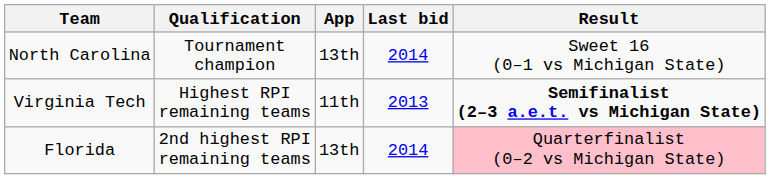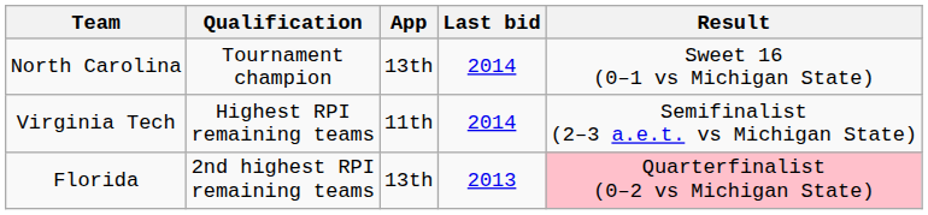 <table class="wikitable sortable" style="text-align:center">
 <tr>
 <th>Team</th>
 <th>Qualification</th>
 <th>App</th>
 <th>Last bid</th>
 <th>Result</th>
 </tr>
 <tr>
 <td>North Carolina</td>
 <td>Tournament<br>champion</td>
 <td>13th</td>
 <td><a href='#'>2014</a></td>
 <td>Sweet 16<br>(0–1 vs Michigan State)</td>
 </tr>
 <tr>
 <td>Virginia Tech</td>
 <td>Highest RPI<br>remaining teams</td>
 <td>11th</td>
-<td><a href='#'>2013</a></td>
-<td><strong>Semifinalist<br>(2–3 <a href='#'>a.e.t.</a> vs Michigan State)</strong></td>
+<td><a href='#'>2014</a></td>
+<td>Semifinalist<br>(2–3 <a href='#'>a.e.t.</a> vs Michigan State)</td>
 </tr>
 <tr>
 <td>Florida</td>
 <td>2nd highest RPI<br>remaining teams</td>
 <td>13th</td>
-<td><a href='#'>2014</a></td>
+<td><a href='#'>2013</a></td>
 <td style="background: pink;">Quarterfinalist<br>(0–2 vs Michigan State)</td>
 </tr>
 </table>
